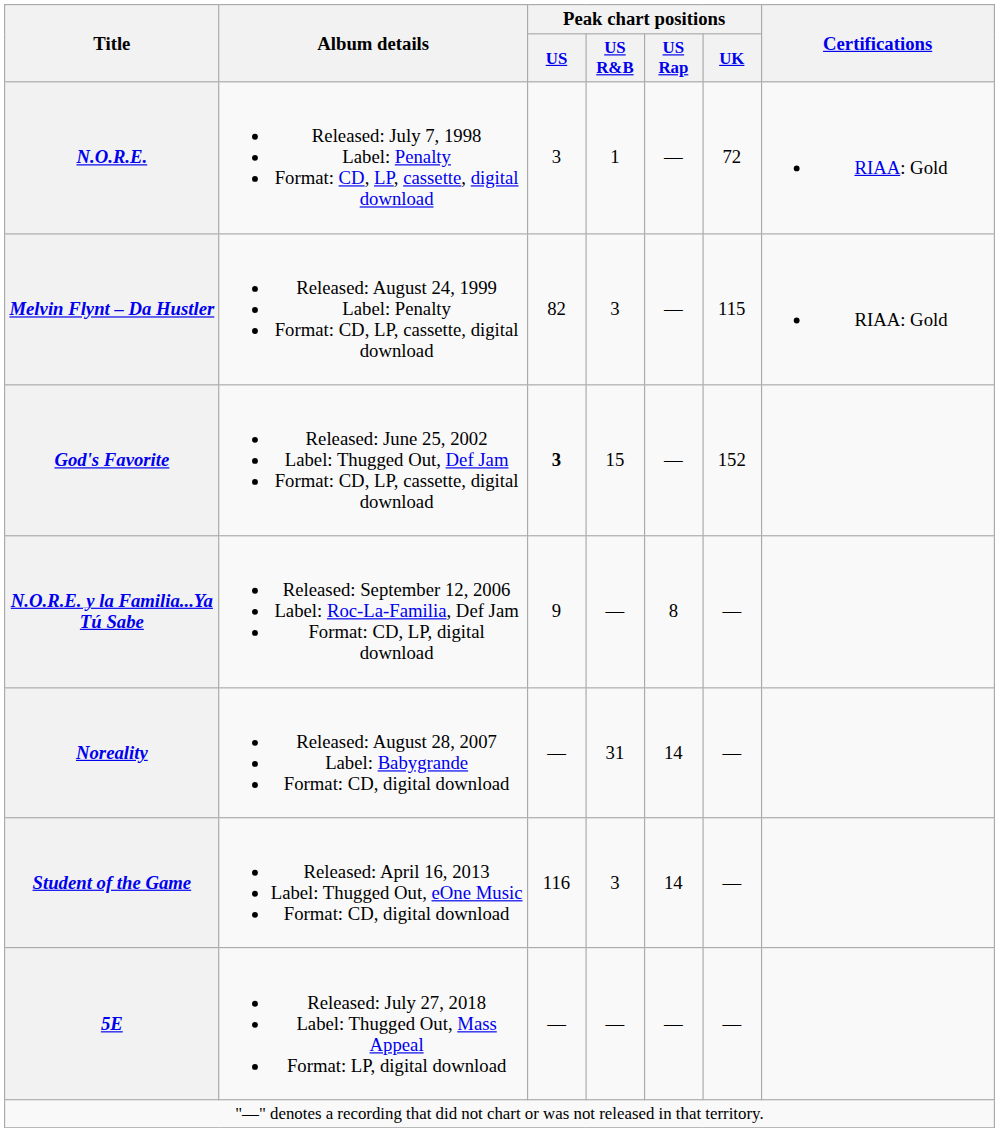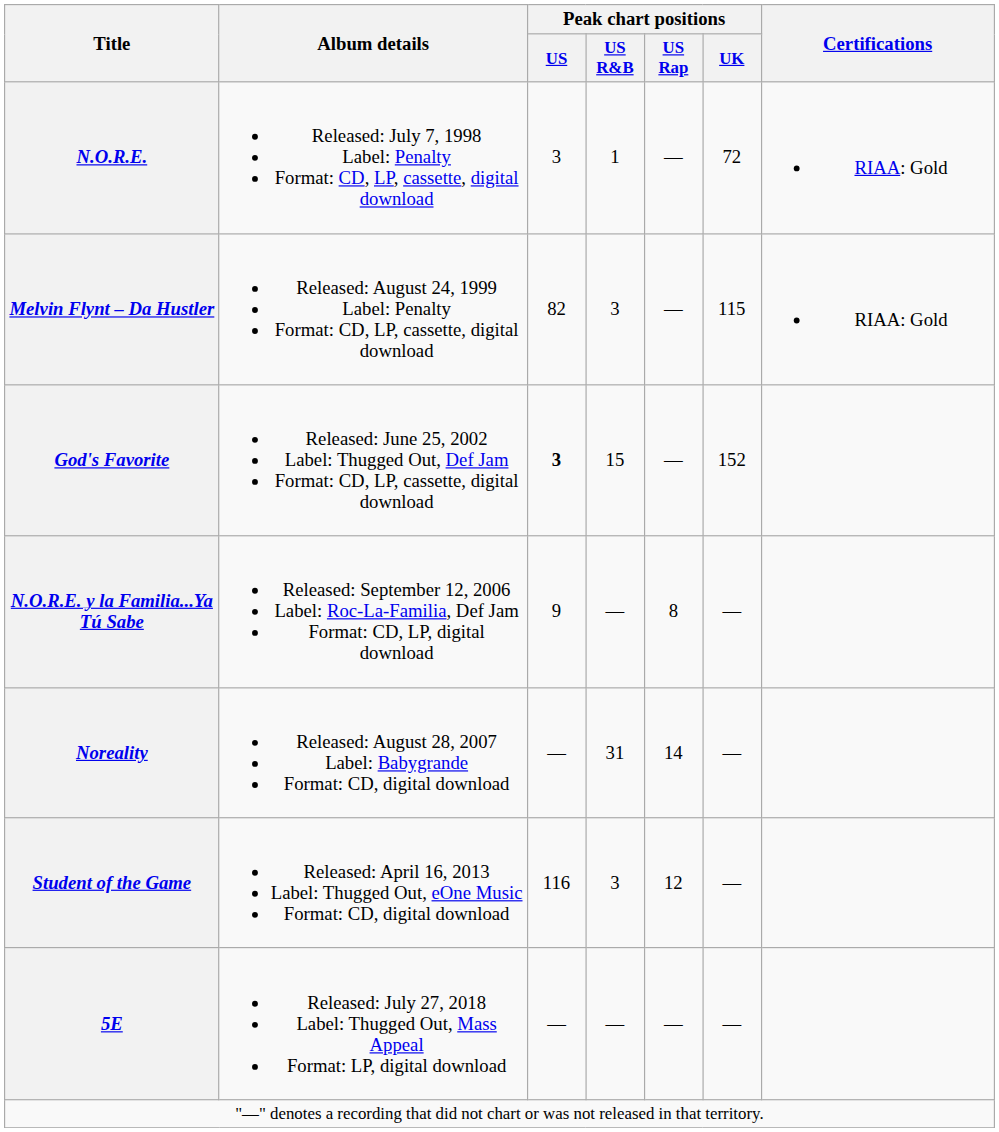 <table class="wikitable plainrowheaders" style="text-align:center;">
 <tr>
 <th scope="col" rowspan="2" style="width:11em;">Title</th>
 <th scope="col" rowspan="2" style="width:16em;">Album details</th>
 <th scope="col" colspan="4">Peak chart positions</th>
 <th scope="col" rowspan="2" style="width:12em;"><a href='#'>Certifications</a></th>
 </tr>
 <tr>
 <th style="width:3em;font-size:90%;"><a href='#'>US</a><br></th>
 <th style="width:3em;font-size:90%;"><a href='#'>US<br>R&B</a><br></th>
 <th style="width:3em;font-size:90%;"><a href='#'>US<br>Rap</a><br></th>
 <th style="width:3em;font-size:90%;"><a href='#'>UK</a><br></th>
 </tr>
 <tr>
 <th scope="row"><em><a href='#'>N.O.R.E.</a></em></th>
 <td><br><ul><li>Released: July 7, 1998</li><li>Label: <a href='#'>Penalty</a></li><li>Format: <a href='#'>CD</a>, <a href='#'>LP</a>, <a href='#'>cassette</a>, <a href='#'>digital download</a></li></ul></td>
 <td>3</td>
 <td>1</td>
 <td>—</td>
 <td>72</td>
 <td><br><ul><li><a href='#'>RIAA</a>: Gold</li></ul></td>
 </tr>
 <tr>
 <th scope="row"><em><a href='#'>Melvin Flynt – Da Hustler</a></em></th>
 <td><br><ul><li>Released: August 24, 1999</li><li>Label: Penalty</li><li>Format: CD, LP, cassette, digital download</li></ul></td>
 <td>82</td>
 <td>3</td>
 <td>—</td>
 <td>115</td>
 <td><br><ul><li>RIAA: Gold</li></ul></td>
 </tr>
 <tr>
 <th scope="row"><em><a href='#'>God's Favorite</a></em></th>
 <td><br><ul><li>Released: June 25, 2002</li><li>Label: Thugged Out, <a href='#'>Def Jam</a></li><li>Format: CD, LP, cassette, digital download</li></ul></td>
 <td><strong>3</strong></td>
 <td>15</td>
 <td>—</td>
 <td>152</td>
 <td></td>
 </tr>
 <tr>
 <th scope="row"><em><a href='#'>N.O.R.E. y la Familia...Ya Tú Sabe</a></em></th>
 <td><br><ul><li>Released: September 12, 2006</li><li>Label: <a href='#'>Roc-La-Familia</a>, Def Jam</li><li>Format: CD, LP, digital download</li></ul></td>
 <td>9</td>
 <td>—</td>
 <td>8</td>
 <td>—</td>
 <td></td>
 </tr>
 <tr>
 <th scope="row"><em><a href='#'>Noreality</a></em></th>
 <td><br><ul><li>Released: August 28, 2007</li><li>Label: <a href='#'>Babygrande</a></li><li>Format: CD, digital download</li></ul></td>
 <td>—</td>
 <td>31</td>
 <td>14</td>
 <td>—</td>
 <td></td>
 </tr>
 <tr>
 <th scope="row"><em><a href='#'>Student of the Game</a></em></th>
 <td><br><ul><li>Released: April 16, 2013</li><li>Label: Thugged Out, <a href='#'>eOne Music</a></li><li>Format: CD, digital download</li></ul></td>
 <td>116</td>
 <td>3</td>
-<td>14</td>
+<td>12</td>
 <td>—</td>
 <td></td>
 </tr>
 <tr>
 <th scope="row"><em><a href='#'>5E</a></em></th>
 <td><br><ul><li>Released: July 27, 2018</li><li>Label: Thugged Out, <a href='#'>Mass Appeal</a></li><li>Format: LP, digital download</li></ul></td>
 <td>—</td>
 <td>—</td>
 <td>—</td>
 <td>—</td>
 <td></td>
 </tr>
 <tr>
 <td colspan="14" style="font-size:90%">"—" denotes a recording that did not chart or was not released in that territory.</td>
 </tr>
 </table>
